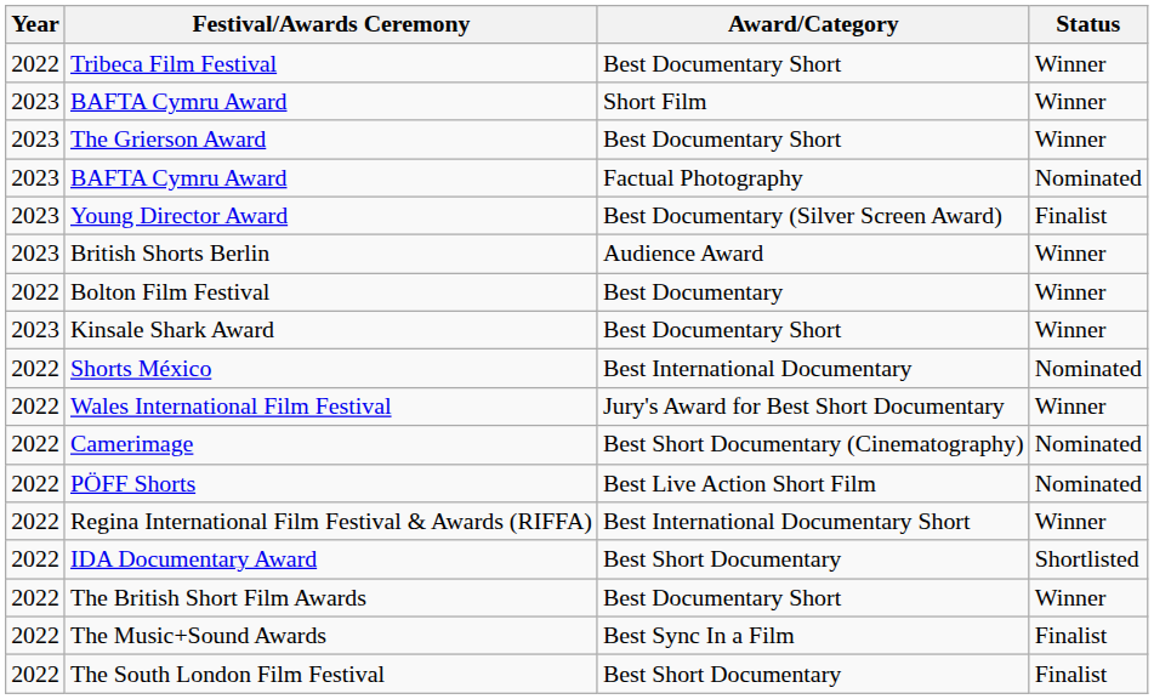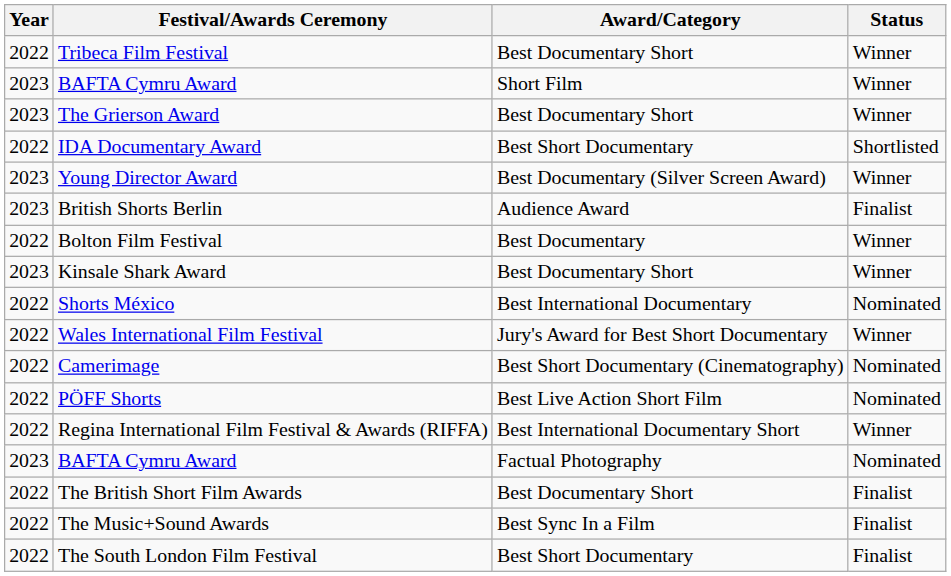 <table class="wikitable">
 <tr>
 <th>Year</th>
 <th>Festival/Awards Ceremony</th>
 <th>Award/Category</th>
 <th>Status</th>
 </tr>
 <tr>
 <td>2022</td>
 <td><a href='#'>Tribeca Film Festival</a></td>
 <td>Best Documentary Short</td>
 <td>Winner</td>
 </tr>
 <tr>
 <td>2023</td>
 <td><a href='#'>BAFTA Cymru Award</a></td>
 <td>Short Film</td>
 <td>Winner</td>
 </tr>
 <tr>
 <td>2023</td>
 <td><a href='#'>The Grierson Award</a></td>
 <td>Best Documentary Short</td>
 <td>Winner</td>
 </tr>
 <tr>
-<td>2023</td>
-<td><a href='#'>BAFTA Cymru Award</a></td>
-<td>Factual Photography</td>
-<td>Nominated</td>
+<td>2022</td>
+<td><a href='#'>IDA Documentary Award</a></td>
+<td>Best Short Documentary</td>
+<td>Shortlisted</td>
 </tr>
 <tr>
 <td>2023</td>
 <td><a href='#'>Young Director Award</a></td>
 <td>Best Documentary (Silver Screen Award)</td>
-<td>Finalist</td>
+<td>Winner</td>
 </tr>
 <tr>
 <td>2023</td>
 <td>British Shorts Berlin</td>
 <td>Audience Award</td>
-<td>Winner</td>
+<td>Finalist</td>
 </tr>
 <tr>
 <td>2022</td>
 <td>Bolton Film Festival</td>
 <td>Best Documentary</td>
 <td>Winner</td>
 </tr>
 <tr>
 <td>2023</td>
 <td>Kinsale Shark Award</td>
 <td>Best Documentary Short</td>
 <td>Winner</td>
 </tr>
 <tr>
 <td>2022</td>
 <td><a href='#'>Shorts México</a></td>
 <td>Best International Documentary</td>
 <td>Nominated</td>
 </tr>
 <tr>
 <td>2022</td>
 <td><a href='#'>Wales International Film Festival</a></td>
 <td>Jury's Award for Best Short Documentary</td>
 <td>Winner</td>
 </tr>
 <tr>
 <td>2022</td>
 <td><a href='#'>Camerimage</a></td>
 <td>Best Short Documentary (Cinematography)</td>
 <td>Nominated</td>
 </tr>
 <tr>
 <td>2022</td>
 <td><a href='#'>PÖFF Shorts</a></td>
 <td>Best Live Action Short Film</td>
 <td>Nominated</td>
 </tr>
 <tr>
 <td>2022</td>
 <td>Regina International Film Festival & Awards (RIFFA)</td>
 <td>Best International Documentary Short</td>
 <td>Winner</td>
 </tr>
 <tr>
-<td>2022</td>
-<td><a href='#'>IDA Documentary Award</a></td>
-<td>Best Short Documentary</td>
-<td>Shortlisted</td>
+<td>2023</td>
+<td><a href='#'>BAFTA Cymru Award</a></td>
+<td>Factual Photography</td>
+<td>Nominated</td>
 </tr>
 <tr>
 <td>2022</td>
 <td>The British Short Film Awards</td>
 <td>Best Documentary Short</td>
-<td>Winner</td>
+<td>Finalist</td>
 </tr>
 <tr>
 <td>2022</td>
 <td>The Music+Sound Awards</td>
 <td>Best Sync In a Film</td>
 <td>Finalist</td>
 </tr>
 <tr>
 <td>2022</td>
 <td>The South London Film Festival</td>
 <td>Best Short Documentary</td>
 <td>Finalist</td>
 </tr>
 </table>
